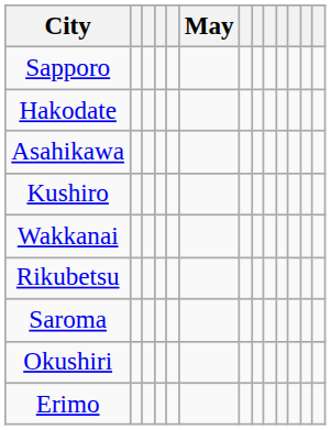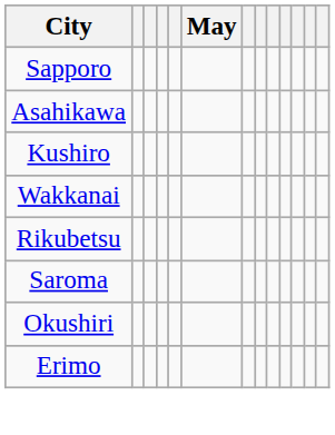 <table class="wikitable sortable sort-under" style="text-align: center; font-size: 85%;">
 <tr>
 <th>City</th>
 <th data-sort-type="number"></th>
 <th data-sort-type="number"></th>
 <th data-sort-type="number"></th>
 <th data-sort-type="number"></th>
 <th data-sort-type="number">May</th>
 <th data-sort-type="number"></th>
 <th data-sort-type="number"></th>
 <th data-sort-type="number"></th>
 <th data-sort-type="number"></th>
 <th data-sort-type="number"></th>
 <th data-sort-type="number"></th>
 <th data-sort-type="number"></th>
 </tr>
 <tr>
 <td><a href='#'>Sapporo</a></td>
-<td></td>
-<td></td>
-<td></td>
-<td></td>
-<td></td>
-<td></td>
-<td></td>
-<td></td>
-<td></td>
-<td></td>
-<td></td>
-<td></td>
-</tr>
-<tr>
-<td><a href='#'>Hakodate</a></td>
 <td></td>
 <td></td>
 <td></td>
 <td></td>
 <td></td>
 <td></td>
 <td></td>
 <td></td>
 <td></td>
 <td></td>
 <td></td>
 <td></td>
 </tr>
 <tr>
 <td><a href='#'>Asahikawa</a></td>
 <td></td>
 <td></td>
 <td></td>
 <td></td>
 <td></td>
 <td></td>
 <td></td>
 <td></td>
 <td></td>
 <td></td>
 <td></td>
 <td></td>
 </tr>
 <tr>
 <td><a href='#'>Kushiro</a></td>
 <td></td>
 <td></td>
 <td></td>
 <td></td>
 <td></td>
 <td></td>
 <td></td>
 <td></td>
 <td></td>
 <td></td>
 <td></td>
 <td></td>
 </tr>
 <tr>
 <td><a href='#'>Wakkanai</a></td>
 <td></td>
 <td></td>
 <td></td>
 <td></td>
 <td></td>
 <td></td>
 <td></td>
 <td></td>
 <td></td>
 <td></td>
 <td></td>
 <td></td>
 </tr>
 <tr>
 <td><a href='#'>Rikubetsu</a></td>
 <td></td>
 <td></td>
 <td></td>
 <td></td>
 <td></td>
 <td></td>
 <td></td>
 <td></td>
 <td></td>
 <td></td>
 <td></td>
 <td></td>
 </tr>
 <tr>
 <td><a href='#'>Saroma</a></td>
 <td></td>
 <td></td>
 <td></td>
 <td></td>
 <td></td>
 <td></td>
 <td></td>
 <td></td>
 <td></td>
 <td></td>
 <td></td>
 <td></td>
 </tr>
 <tr>
 <td><a href='#'>Okushiri</a></td>
 <td></td>
 <td></td>
 <td></td>
 <td></td>
 <td></td>
 <td></td>
 <td></td>
 <td></td>
 <td></td>
 <td></td>
 <td></td>
 <td></td>
 </tr>
 <tr>
 <td><a href='#'>Erimo</a></td>
 <td></td>
 <td></td>
 <td></td>
 <td></td>
 <td></td>
 <td></td>
 <td></td>
 <td></td>
 <td></td>
 <td></td>
 <td></td>
 <td></td>
 </tr>
 </table>
